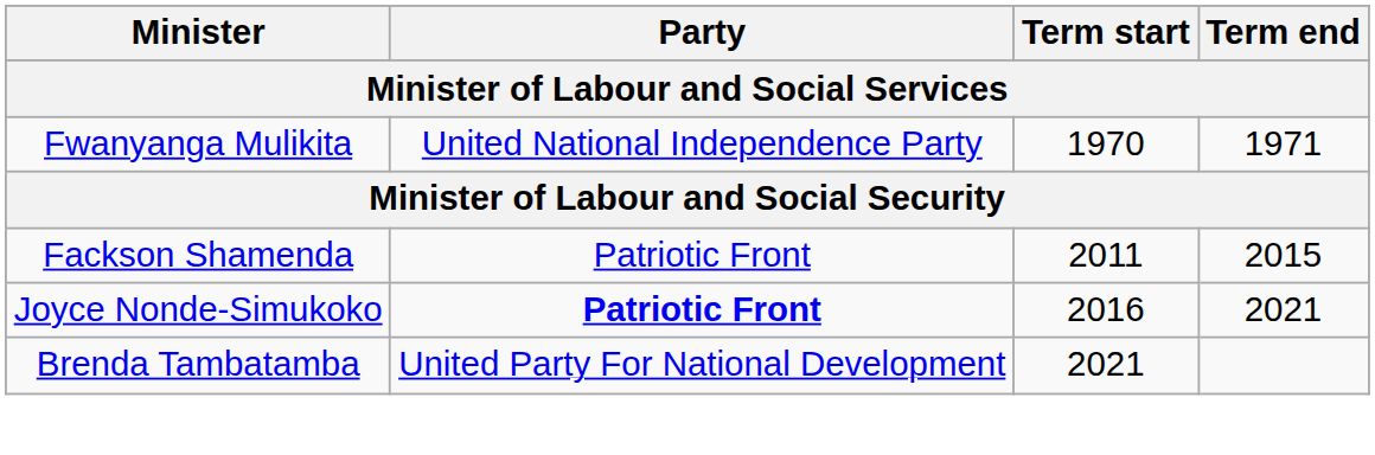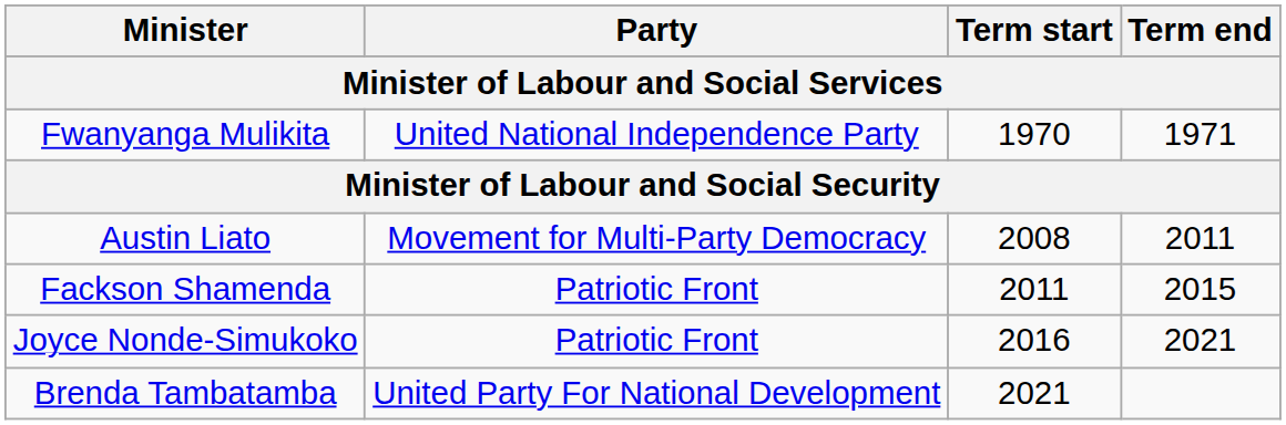 <table class=wikitable style=text-align:center>
 <tr>
 <th>Minister</th>
 <th>Party</th>
 <th>Term start</th>
 <th>Term end</th>
 </tr>
 <tr>
 <th colspan=4>Minister of Labour and Social Services</th>
 </tr>
 <tr>
 <td><a href='#'>Fwanyanga Mulikita</a></td>
 <td><a href='#'>United National Independence Party</a></td>
 <td>1970</td>
 <td>1971</td>
 </tr>
 <tr>
 <th colspan=4>Minister of Labour and Social Security</th>
 </tr>
 <tr>
+<td><a href='#'>Austin Liato</a></td>
+<td><a href='#'>Movement for Multi-Party Democracy</a></td>
+<td>2008</td>
+<td>2011</td>
+</tr>
+<tr>
 <td><a href='#'>Fackson Shamenda</a></td>
 <td><a href='#'>Patriotic Front</a></td>
 <td>2011</td>
 <td>2015</td>
 </tr>
 <tr>
 <td><a href='#'>Joyce Nonde-Simukoko</a></td>
-<td><strong><a href='#'>Patriotic Front</a></strong></td>
+<td><a href='#'>Patriotic Front</a></td>
 <td>2016</td>
 <td>2021</td>
 </tr>
 <tr>
 <td><a href='#'>Brenda Tambatamba</a></td>
 <td><a href='#'>United Party For National Development</a></td>
 <td>2021</td>
 </tr>
 </table>
